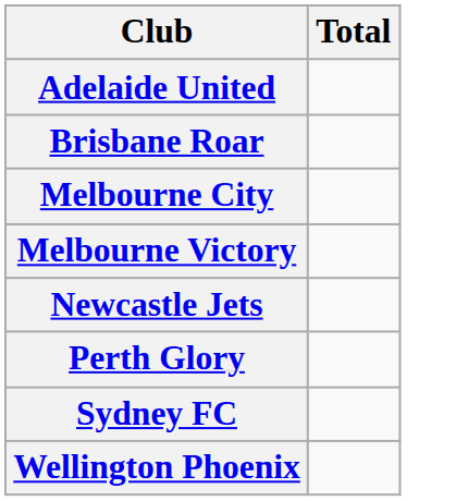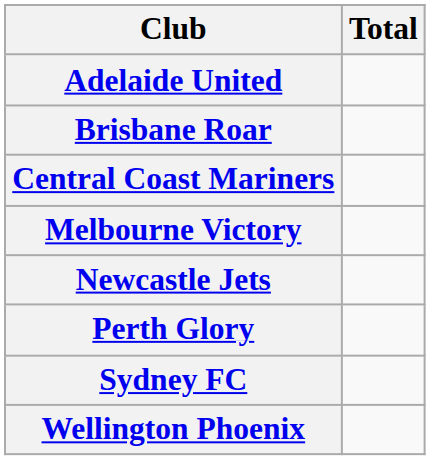 <table class="sortable wikitable plainrowheaders">
 <tr>
 <th scope="col">Club</th>
 <th scope="col">Total</th>
 </tr>
 <tr>
 <th scope="row"><a href='#'>Adelaide United</a></th>
 <td align="center"></td>
 </tr>
 <tr>
 <th scope="row"><a href='#'>Brisbane Roar</a></th>
 <td align="center"></td>
 </tr>
 <tr>
-<th scope="row"><a href='#'>Melbourne City</a></th>
+<th scope="row"><a href='#'>Central Coast Mariners</a></th>
 <td align="center"></td>
 </tr>
 <tr>
 <th scope="row"><a href='#'>Melbourne Victory</a></th>
 <td align="center"></td>
 </tr>
 <tr>
 <th scope="row"><a href='#'>Newcastle Jets</a></th>
 <td align="center"></td>
 </tr>
 <tr>
 <th scope="row"><a href='#'>Perth Glory</a></th>
 <td align="center"></td>
 </tr>
 <tr>
 <th scope="row"><a href='#'>Sydney FC</a></th>
 <td align="center"></td>
 </tr>
 <tr>
 <th scope="row"><a href='#'>Wellington Phoenix</a></th>
 <td align="center"></td>
 </tr>
 </table>
